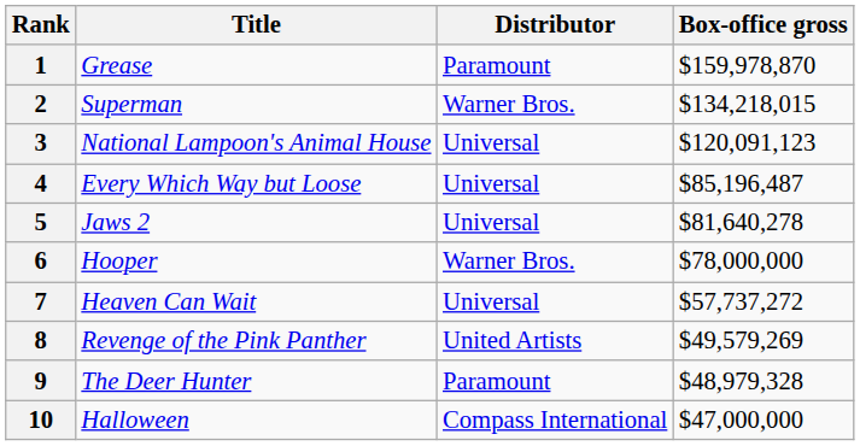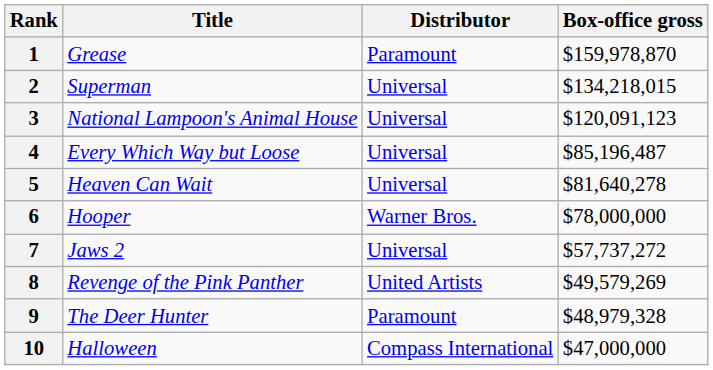 <table class="wikitable sortable" style="margin:auto; margin:auto;">
 <tr>
 <th>Rank</th>
 <th>Title</th>
 <th>Distributor</th>
 <th>Box-office gross</th>
 </tr>
 <tr>
 <th style="text-align:center;">1</th>
 <td><em><a href='#'>Grease</a></em></td>
 <td><a href='#'>Paramount</a></td>
 <td>$159,978,870</td>
 </tr>
 <tr>
 <th style="text-align:center;">2</th>
 <td><em><a href='#'>Superman</a></em></td>
-<td><a href='#'>Warner Bros.</a></td>
+<td><a href='#'>Universal</a></td>
 <td>$134,218,015</td>
 </tr>
 <tr>
 <th style="text-align:center;">3</th>
 <td><em><a href='#'>National Lampoon's Animal House</a></em></td>
 <td><a href='#'>Universal</a></td>
 <td>$120,091,123</td>
 </tr>
 <tr>
 <th style="text-align:center;">4</th>
 <td><em><a href='#'>Every Which Way but Loose</a></em></td>
 <td><a href='#'>Universal</a></td>
 <td>$85,196,487</td>
 </tr>
 <tr>
 <th style="text-align:center;">5</th>
-<td><em><a href='#'>Jaws 2</a></em></td>
+<td><em><a href='#'>Heaven Can Wait</a></em></td>
 <td><a href='#'>Universal</a></td>
 <td>$81,640,278</td>
 </tr>
 <tr>
 <th style="text-align:center;">6</th>
 <td><em><a href='#'>Hooper</a></em></td>
 <td><a href='#'>Warner Bros.</a></td>
 <td>$78,000,000</td>
 </tr>
 <tr>
 <th style="text-align:center;">7</th>
-<td><em><a href='#'>Heaven Can Wait</a></em></td>
+<td><em><a href='#'>Jaws 2</a></em></td>
 <td><a href='#'>Universal</a></td>
 <td>$57,737,272</td>
 </tr>
 <tr>
 <th style="text-align:center;">8</th>
 <td><em><a href='#'>Revenge of the Pink Panther</a></em></td>
 <td><a href='#'>United Artists</a></td>
 <td>$49,579,269</td>
 </tr>
 <tr>
 <th style="text-align:center;">9</th>
 <td><em><a href='#'>The Deer Hunter</a></em></td>
 <td><a href='#'>Paramount</a></td>
 <td>$48,979,328</td>
 </tr>
 <tr>
 <th style="text-align:center;">10</th>
 <td><em><a href='#'>Halloween</a></em></td>
 <td><a href='#'>Compass International</a></td>
 <td>$47,000,000</td>
 </tr>
 </table>
